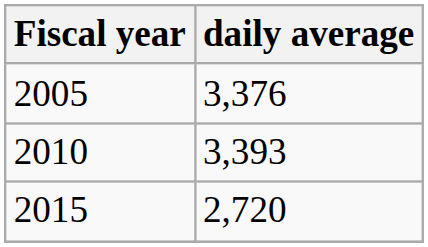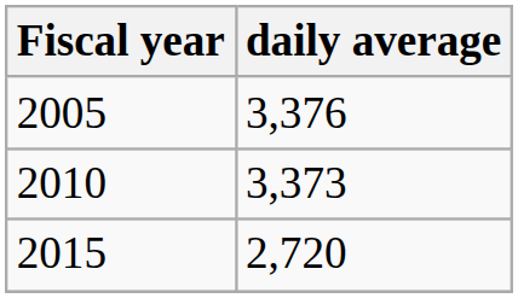 <table class="wikitable">
 <tr>
 <th>Fiscal year</th>
 <th>daily average</th>
 </tr>
 <tr>
 <td>2005</td>
 <td>3,376</td>
 </tr>
 <tr>
 <td>2010</td>
-<td>3,393</td>
+<td>3,373</td>
 </tr>
 <tr>
 <td>2015</td>
 <td>2,720</td>
 </tr>
 <tr>
 </tr>
 </table>
